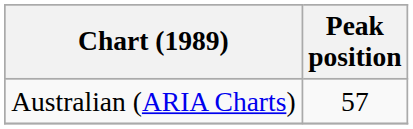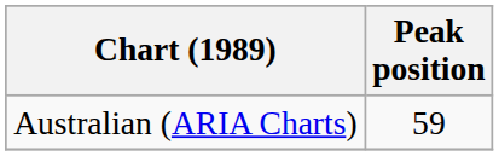 <table class="wikitable">
 <tr>
 <th scope="col">Chart (1989)</th>
 <th scope="col">Peak<br>position</th>
 </tr>
 <tr>
 <td>Australian (<a href='#'>ARIA Charts</a>)</td>
-<td style="text-align:center;">57</td>
+<td style="text-align:center;">59</td>
 </tr>
 <tr>
 </tr>
 </table>
